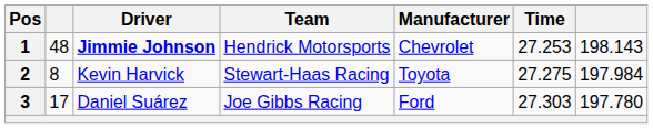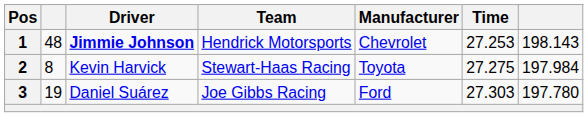 <table class="wikitable" style="font-size:95%">
 <tr>
 <th>Pos</th>
 <th></th>
 <th>Driver</th>
 <th>Team</th>
 <th>Manufacturer</th>
 <th>Time</th>
 <th></th>
 </tr>
 <tr>
 <th>1</th>
 <td>48</td>
 <td><strong><a href='#'>Jimmie Johnson</a></strong></td>
 <td><a href='#'>Hendrick Motorsports</a></td>
 <td><a href='#'>Chevrolet</a></td>
 <td>27.253</td>
 <td>198.143</td>
 </tr>
 <tr>
 <th>2</th>
 <td>8</td>
 <td><a href='#'>Kevin Harvick</a></td>
 <td><a href='#'>Stewart-Haas Racing</a></td>
 <td><a href='#'>Toyota</a></td>
 <td>27.275</td>
 <td>197.984</td>
 </tr>
 <tr>
 <th>3</th>
-<td>17</td>
+<td>19</td>
 <td><a href='#'>Daniel Suárez</a></td>
 <td><a href='#'>Joe Gibbs Racing</a></td>
 <td><a href='#'>Ford</a></td>
 <td>27.303</td>
 <td>197.780</td>
 </tr>
 <tr>
 <th colspan="7"></th>
 </tr>
 </table>
